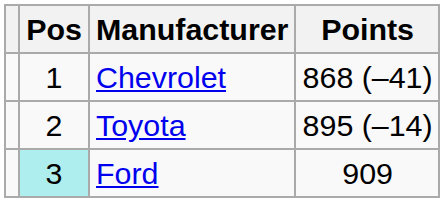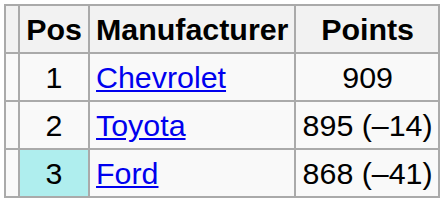 <table class="wikitable" style="font-size: 95%;">
 <tr>
 <th></th>
 <th>Pos</th>
 <th>Manufacturer</th>
 <th>Points</th>
 </tr>
 <tr>
 <td align="left"></td>
 <td style="text-align:center;">1</td>
 <td><a href='#'>Chevrolet</a></td>
-<td style="text-align:center;">868 (–41)</td>
+<td style="text-align:center;">909</td>
 </tr>
 <tr>
 <td align="left"></td>
 <td style="text-align:center;">2</td>
 <td><a href='#'>Toyota</a></td>
 <td style="text-align:center;">895 (–14)</td>
 </tr>
 <tr>
 <td align="left"></td>
 <td style="background: paleturquoise; text-align:center;">3</td>
 <td><a href='#'>Ford</a></td>
-<td style="text-align:center;">909</td>
+<td style="text-align:center;">868 (–41)</td>
 </tr>
 <tr class="sortbottom">
 </tr>
 </table>
